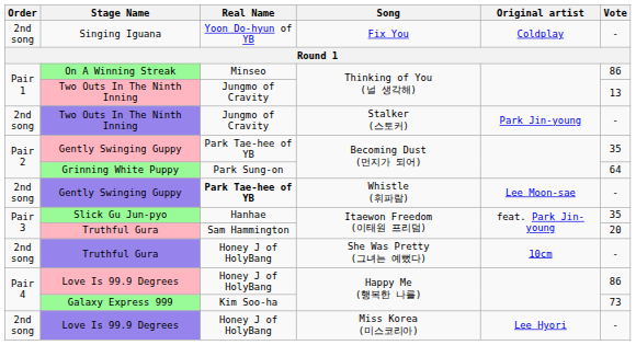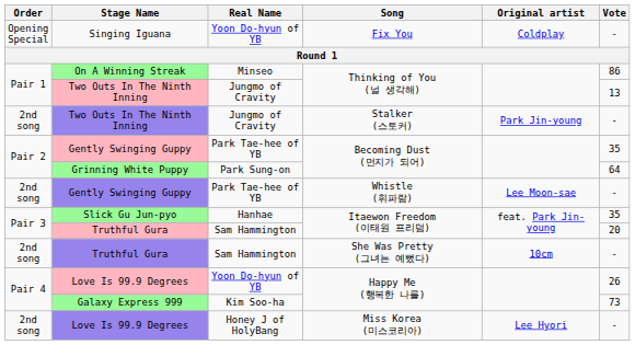 <table class="wikitable" style="text-align:center; width:95%;">
 <tr>
 <th style="width:1%;">Order</th>
 <th style="width:20%;">Stage Name</th>
 <th style="width:12%;">Real Name</th>
 <th style="width:23%;">Song</th>
 <th style="width:15%;">Original artist</th>
 <th style="width:1%;">Vote</th>
 </tr>
 <tr>
-<td>2nd song</td>
+<td>Opening Special</td>
 <td>Singing Iguana</td>
 <td><a href='#'>Yoon Do-hyun</a> of <a href='#'>YB</a></td>
 <td><a href='#'>Fix You</a></td>
 <td><a href='#'>Coldplay</a></td>
 <td>-</td>
 </tr>
 <tr>
 <th colspan=6>Round 1</th>
 </tr>
 <tr>
 <td rowspan=2>Pair 1</td>
 <td bgcolor="palegreen">On A Winning Streak</td>
 <td>Minseo</td>
 <td rowspan=2>Thinking of You<br>(널 생각해)</td>
 <td rowspan=2></td>
 <td>86</td>
 </tr>
 <tr>
 <td bgcolor="lightpink">Two Outs In The Ninth Inning</td>
 <td>Jungmo of Cravity</td>
 <td>13</td>
 </tr>
 <tr>
 <td>2nd song</td>
 <td bgcolor="#9683EC">Two Outs In The Ninth Inning</td>
 <td>Jungmo of Cravity</td>
 <td>Stalker<br>(스토커)</td>
 <td><a href='#'>Park Jin-young</a></td>
 <td>-</td>
 </tr>
 <tr>
 <td rowspan=2>Pair 2</td>
 <td bgcolor="lightpink">Gently Swinging Guppy</td>
 <td>Park Tae-hee of YB</td>
 <td rowspan=2>Becoming Dust<br>(먼지가 되어)</td>
 <td rowspan=2></td>
 <td>35</td>
 </tr>
 <tr>
 <td bgcolor="palegreen">Grinning White Puppy</td>
 <td>Park Sung-on</td>
 <td>64</td>
 </tr>
 <tr>
 <td>2nd song</td>
 <td bgcolor="#9683EC">Gently Swinging Guppy</td>
-<td><strong>Park Tae-hee of YB</strong></td>
+<td>Park Tae-hee of YB</td>
 <td>Whistle<br>(휘파람)</td>
 <td><a href='#'>Lee Moon-sae</a></td>
 <td>-</td>
 </tr>
 <tr>
 <td rowspan=2>Pair 3</td>
 <td bgcolor="palegreen">Slick Gu Jun-pyo</td>
 <td>Hanhae</td>
 <td rowspan=2>Itaewon Freedom<br>(이태원 프리덤)</td>
 <td rowspan=2> feat. <a href='#'>Park Jin-young</a></td>
 <td>35</td>
 </tr>
 <tr>
 <td bgcolor="lightpink">Truthful Gura</td>
 <td>Sam Hammington</td>
 <td>20</td>
 </tr>
 <tr>
 <td>2nd song</td>
 <td bgcolor="#9683EC">Truthful Gura</td>
-<td>Honey J of HolyBang</td>
+<td>Sam Hammington</td>
 <td>She Was Pretty<br>(그녀는 예뻤다)</td>
 <td><a href='#'>10cm</a></td>
 <td>-</td>
 </tr>
 <tr>
 <td rowspan=2>Pair 4</td>
 <td bgcolor="lightpink">Love Is 99.9 Degrees</td>
-<td>Honey J of HolyBang</td>
+<td><a href='#'>Yoon Do-hyun</a> of <a href='#'>YB</a></td>
 <td rowspan=2>Happy Me<br>(행복한 나를)</td>
 <td rowspan=2></td>
-<td>86</td>
+<td>26</td>
 </tr>
 <tr>
 <td bgcolor="palegreen">Galaxy Express 999</td>
 <td>Kim Soo-ha</td>
 <td>73</td>
 </tr>
 <tr>
 <td>2nd song</td>
 <td bgcolor="#9683EC">Love Is 99.9 Degrees</td>
 <td>Honey J of HolyBang</td>
 <td>Miss Korea<br>(미스코리아)</td>
 <td><a href='#'>Lee Hyori</a></td>
 <td>-</td>
 </tr>
 </table>
